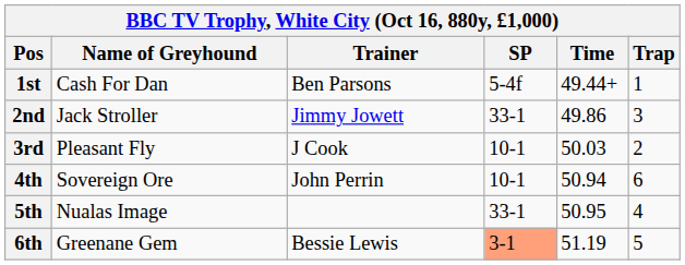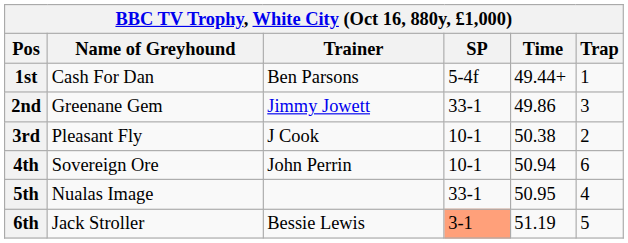 <table class="wikitable">
 <tr>
 <th colspan="6"><a href='#'>BBC TV Trophy</a>, <a href='#'>White City</a> (Oct 16, 880y, £1,000)</th>
 </tr>
 <tr>
 <th width=30>Pos</th>
 <th width=180>Name of Greyhound</th>
 <th width=150>Trainer</th>
 <th width=50>SP</th>
 <th width=50>Time</th>
 <th width=30>Trap</th>
 </tr>
 <tr>
 <th>1st</th>
 <td>Cash For Dan</td>
 <td>Ben Parsons</td>
 <td>5-4f</td>
 <td>49.44+</td>
 <td>1</td>
 </tr>
 <tr>
 <th>2nd</th>
-<td>Jack Stroller</td>
+<td>Greenane Gem</td>
 <td><a href='#'>Jimmy Jowett</a></td>
 <td>33-1</td>
 <td>49.86</td>
 <td>3</td>
 </tr>
 <tr>
 <th>3rd</th>
 <td>Pleasant Fly</td>
 <td>J Cook</td>
 <td>10-1</td>
-<td>50.03</td>
+<td>50.38</td>
 <td>2</td>
 </tr>
 <tr>
 <th>4th</th>
 <td>Sovereign Ore</td>
 <td>John Perrin</td>
 <td>10-1</td>
 <td>50.94</td>
 <td>6</td>
 </tr>
 <tr>
 <th>5th</th>
 <td>Nualas Image</td>
 <td></td>
 <td>33-1</td>
 <td>50.95</td>
 <td>4</td>
 </tr>
 <tr>
 <th>6th</th>
-<td>Greenane Gem</td>
+<td>Jack Stroller</td>
 <td>Bessie Lewis</td>
 <td style="background: lightsalmon;">3-1</td>
 <td>51.19</td>
 <td>5</td>
 </tr>
 </table>
